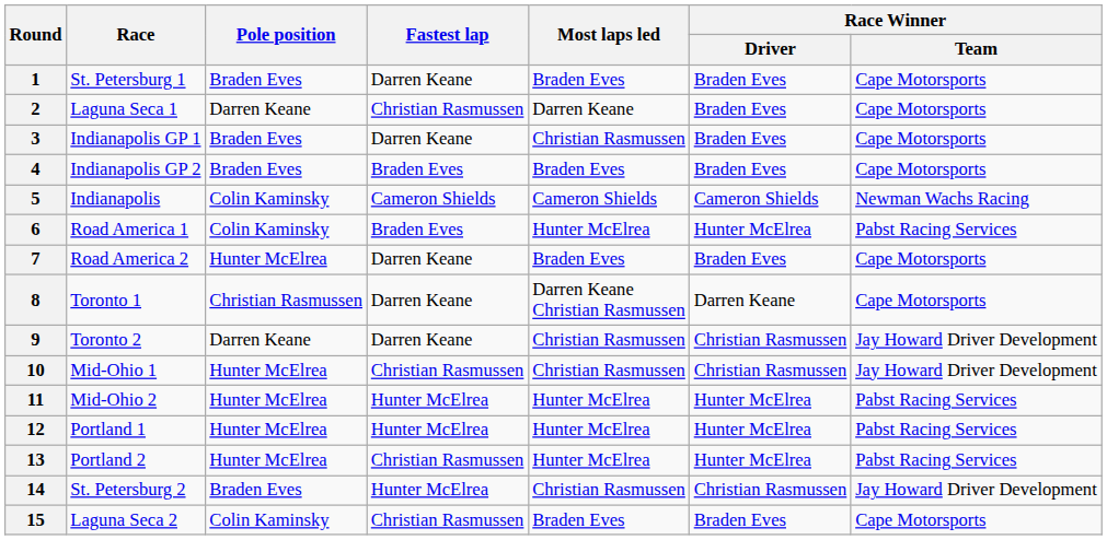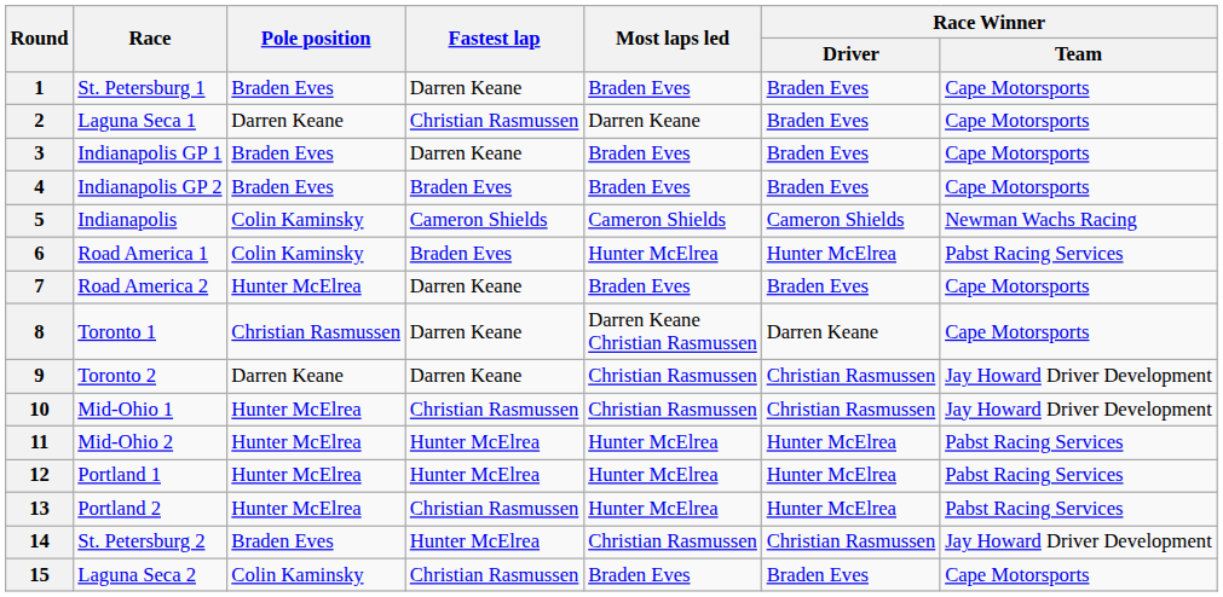 <table class="wikitable" style="font-size: 85%">
 <tr>
 <th rowspan=2>Round</th>
 <th rowspan=2>Race</th>
 <th rowspan=2><a href='#'>Pole position</a></th>
 <th rowspan=2><a href='#'>Fastest lap</a></th>
 <th rowspan=2>Most laps led</th>
 <th colspan=2>Race Winner</th>
 </tr>
 <tr>
 <th>Driver</th>
 <th>Team</th>
 </tr>
 <tr>
 <th>1</th>
 <td><a href='#'>St. Petersburg 1</a></td>
 <td> <a href='#'>Braden Eves</a></td>
 <td> Darren Keane</td>
 <td> <a href='#'>Braden Eves</a></td>
 <td> <a href='#'>Braden Eves</a></td>
 <td><a href='#'>Cape Motorsports</a></td>
 </tr>
 <tr>
 <th>2</th>
 <td><a href='#'>Laguna Seca 1</a></td>
 <td> Darren Keane</td>
 <td> <a href='#'>Christian Rasmussen</a></td>
 <td> Darren Keane</td>
 <td> <a href='#'>Braden Eves</a></td>
 <td><a href='#'>Cape Motorsports</a></td>
 </tr>
 <tr>
 <th>3</th>
 <td><a href='#'>Indianapolis GP 1</a></td>
 <td> <a href='#'>Braden Eves</a></td>
 <td> Darren Keane</td>
-<td> <a href='#'>Christian Rasmussen</a></td>
+<td> <a href='#'>Braden Eves</a></td>
 <td> <a href='#'>Braden Eves</a></td>
 <td><a href='#'>Cape Motorsports</a></td>
 </tr>
 <tr>
 <th>4</th>
 <td><a href='#'>Indianapolis GP 2</a></td>
 <td> <a href='#'>Braden Eves</a></td>
 <td> <a href='#'>Braden Eves</a></td>
 <td> <a href='#'>Braden Eves</a></td>
 <td> <a href='#'>Braden Eves</a></td>
 <td><a href='#'>Cape Motorsports</a></td>
 </tr>
 <tr>
 <th>5</th>
 <td><a href='#'>Indianapolis</a></td>
 <td> <a href='#'>Colin Kaminsky</a></td>
 <td> <a href='#'>Cameron Shields</a></td>
 <td> <a href='#'>Cameron Shields</a></td>
 <td> <a href='#'>Cameron Shields</a></td>
 <td><a href='#'>Newman Wachs Racing</a></td>
 </tr>
 <tr>
 <th>6</th>
 <td><a href='#'>Road America 1</a></td>
 <td> <a href='#'>Colin Kaminsky</a></td>
 <td> <a href='#'>Braden Eves</a></td>
 <td> <a href='#'>Hunter McElrea</a></td>
 <td> <a href='#'>Hunter McElrea</a></td>
 <td><a href='#'>Pabst Racing Services</a></td>
 </tr>
 <tr>
 <th>7</th>
 <td><a href='#'>Road America 2</a></td>
 <td> <a href='#'>Hunter McElrea</a></td>
 <td> Darren Keane</td>
 <td> <a href='#'>Braden Eves</a></td>
 <td> <a href='#'>Braden Eves</a></td>
 <td><a href='#'>Cape Motorsports</a></td>
 </tr>
 <tr>
 <th>8</th>
 <td><a href='#'>Toronto 1</a></td>
 <td> <a href='#'>Christian Rasmussen</a></td>
 <td> Darren Keane</td>
 <td> Darren Keane<br> <a href='#'>Christian Rasmussen</a></td>
 <td> Darren Keane</td>
 <td><a href='#'>Cape Motorsports</a></td>
 </tr>
 <tr>
 <th>9</th>
 <td><a href='#'>Toronto 2</a></td>
 <td> Darren Keane</td>
 <td> Darren Keane</td>
 <td> <a href='#'>Christian Rasmussen</a></td>
 <td> <a href='#'>Christian Rasmussen</a></td>
 <td><a href='#'>Jay Howard</a> Driver Development</td>
 </tr>
 <tr>
 <th>10</th>
 <td><a href='#'>Mid-Ohio 1</a></td>
 <td> <a href='#'>Hunter McElrea</a></td>
 <td> <a href='#'>Christian Rasmussen</a></td>
 <td> <a href='#'>Christian Rasmussen</a></td>
 <td> <a href='#'>Christian Rasmussen</a></td>
 <td><a href='#'>Jay Howard</a> Driver Development</td>
 </tr>
 <tr>
 <th>11</th>
 <td><a href='#'>Mid-Ohio 2</a></td>
 <td> <a href='#'>Hunter McElrea</a></td>
 <td> <a href='#'>Hunter McElrea</a></td>
 <td> <a href='#'>Hunter McElrea</a></td>
 <td> <a href='#'>Hunter McElrea</a></td>
 <td><a href='#'>Pabst Racing Services</a></td>
 </tr>
 <tr>
 <th>12</th>
 <td><a href='#'>Portland 1</a></td>
 <td> <a href='#'>Hunter McElrea</a></td>
 <td> <a href='#'>Hunter McElrea</a></td>
 <td> <a href='#'>Hunter McElrea</a></td>
 <td> <a href='#'>Hunter McElrea</a></td>
 <td><a href='#'>Pabst Racing Services</a></td>
 </tr>
 <tr>
 <th>13</th>
 <td><a href='#'>Portland 2</a></td>
 <td> <a href='#'>Hunter McElrea</a></td>
 <td> <a href='#'>Christian Rasmussen</a></td>
 <td> <a href='#'>Hunter McElrea</a></td>
 <td> <a href='#'>Hunter McElrea</a></td>
 <td><a href='#'>Pabst Racing Services</a></td>
 </tr>
 <tr>
 <th>14</th>
 <td><a href='#'>St. Petersburg 2</a></td>
 <td> <a href='#'>Braden Eves</a></td>
 <td> <a href='#'>Hunter McElrea</a></td>
 <td> <a href='#'>Christian Rasmussen</a></td>
 <td> <a href='#'>Christian Rasmussen</a></td>
 <td><a href='#'>Jay Howard</a> Driver Development</td>
 </tr>
 <tr>
 <th>15</th>
 <td><a href='#'>Laguna Seca 2</a></td>
 <td> <a href='#'>Colin Kaminsky</a></td>
 <td> <a href='#'>Christian Rasmussen</a></td>
 <td> <a href='#'>Braden Eves</a></td>
 <td> <a href='#'>Braden Eves</a></td>
 <td><a href='#'>Cape Motorsports</a></td>
 </tr>
 </table>
